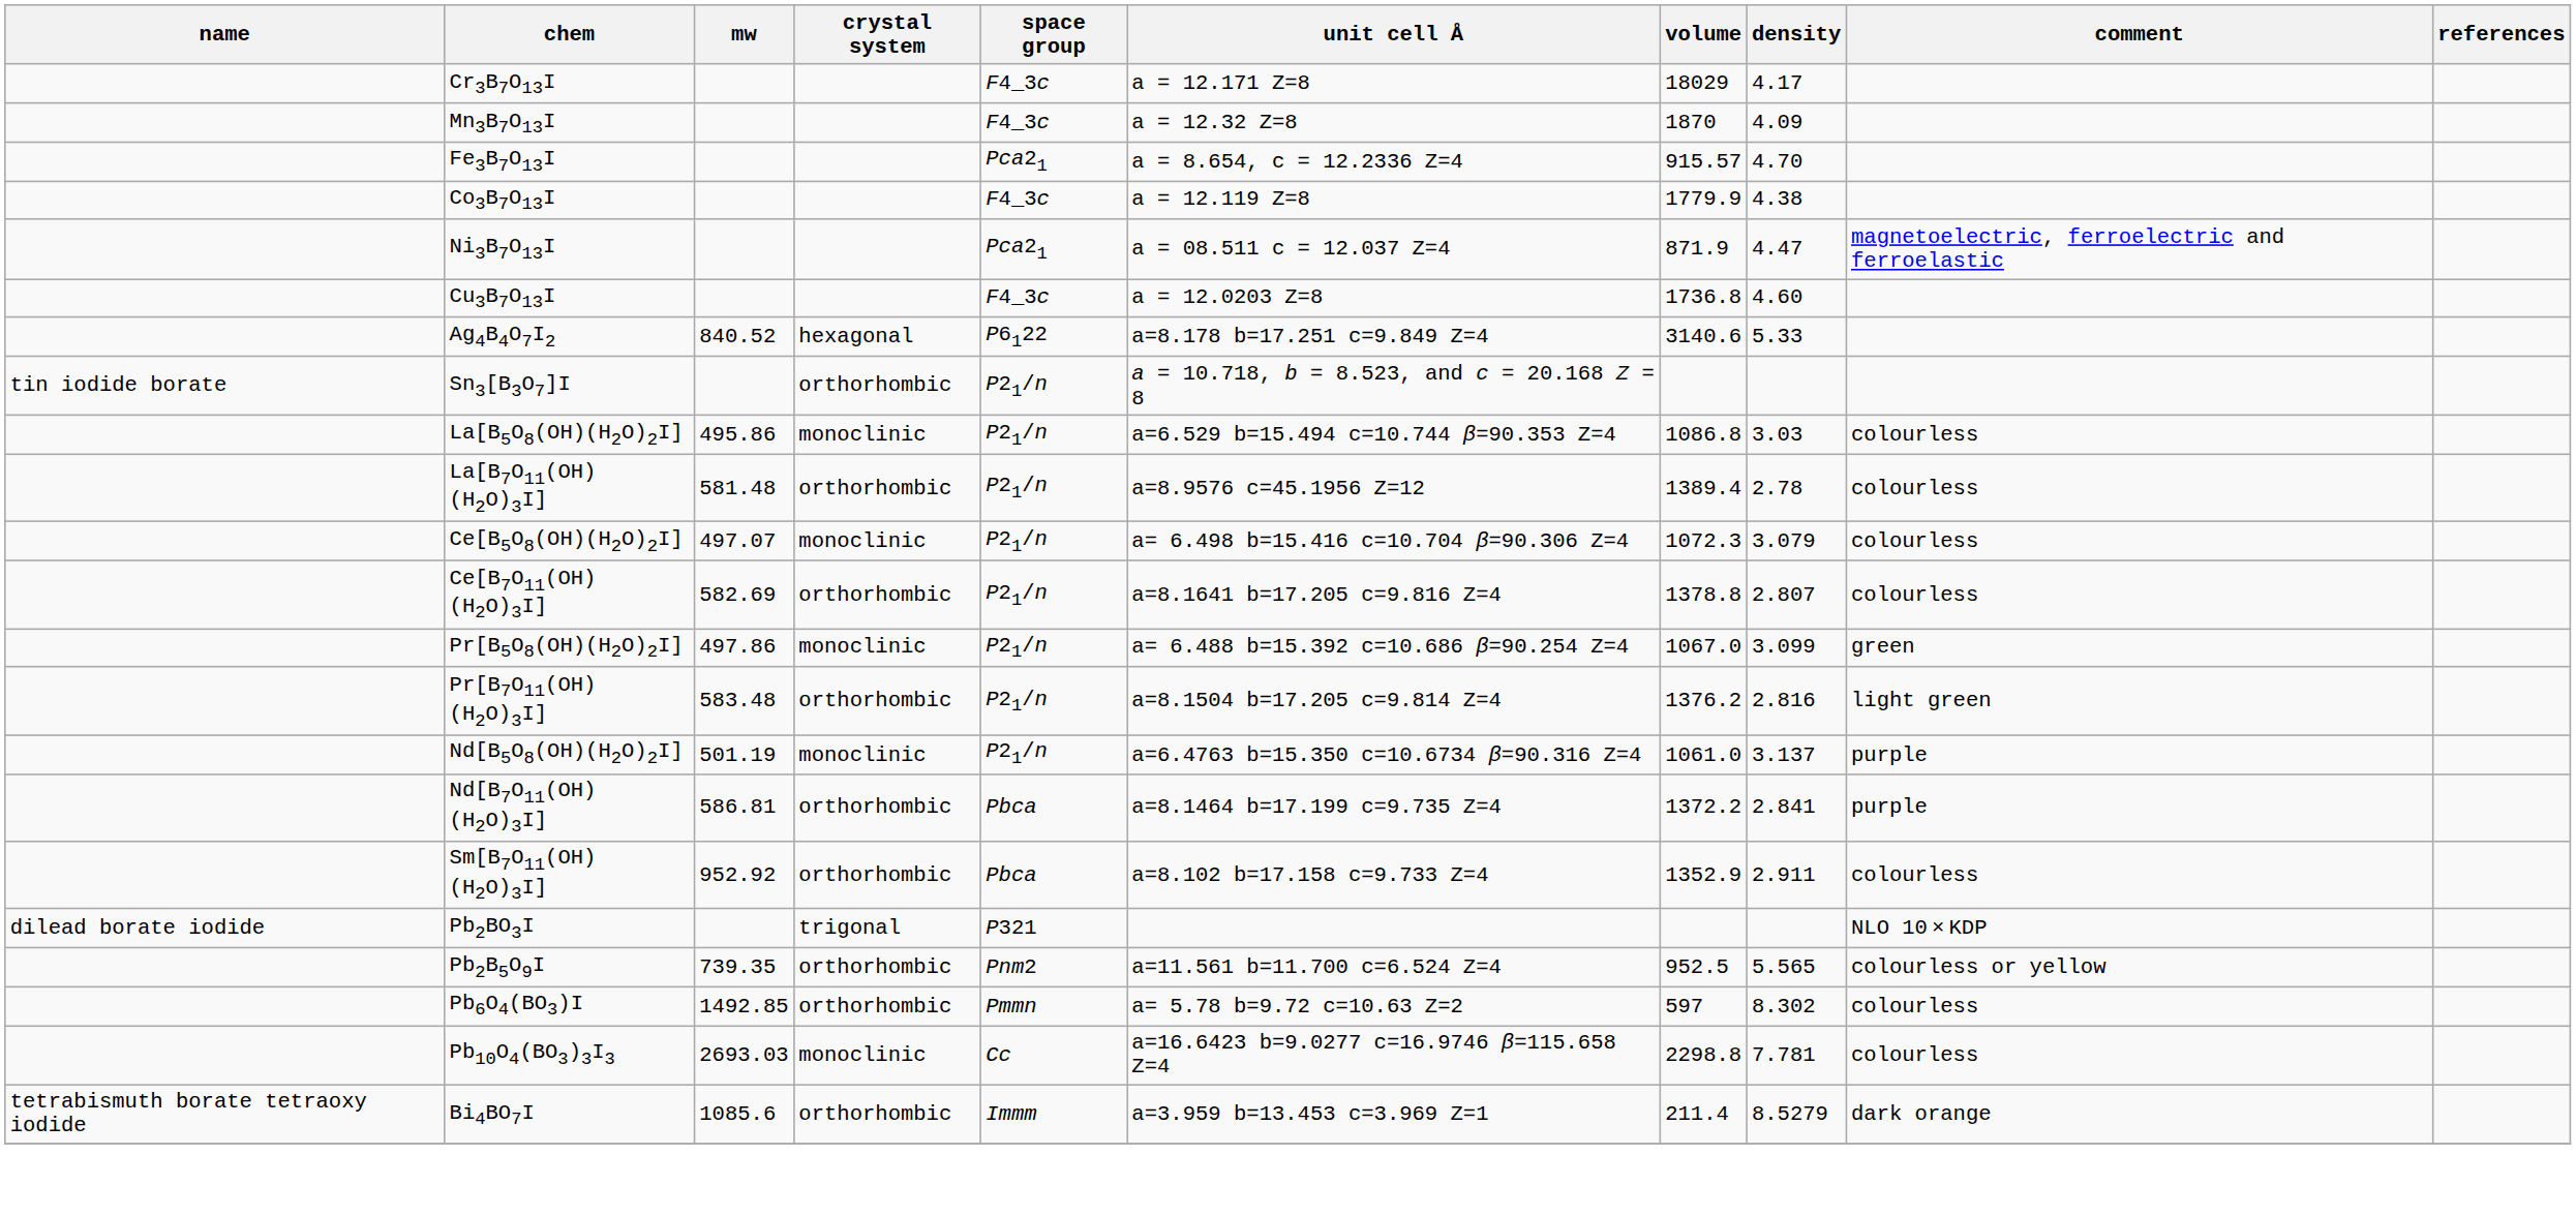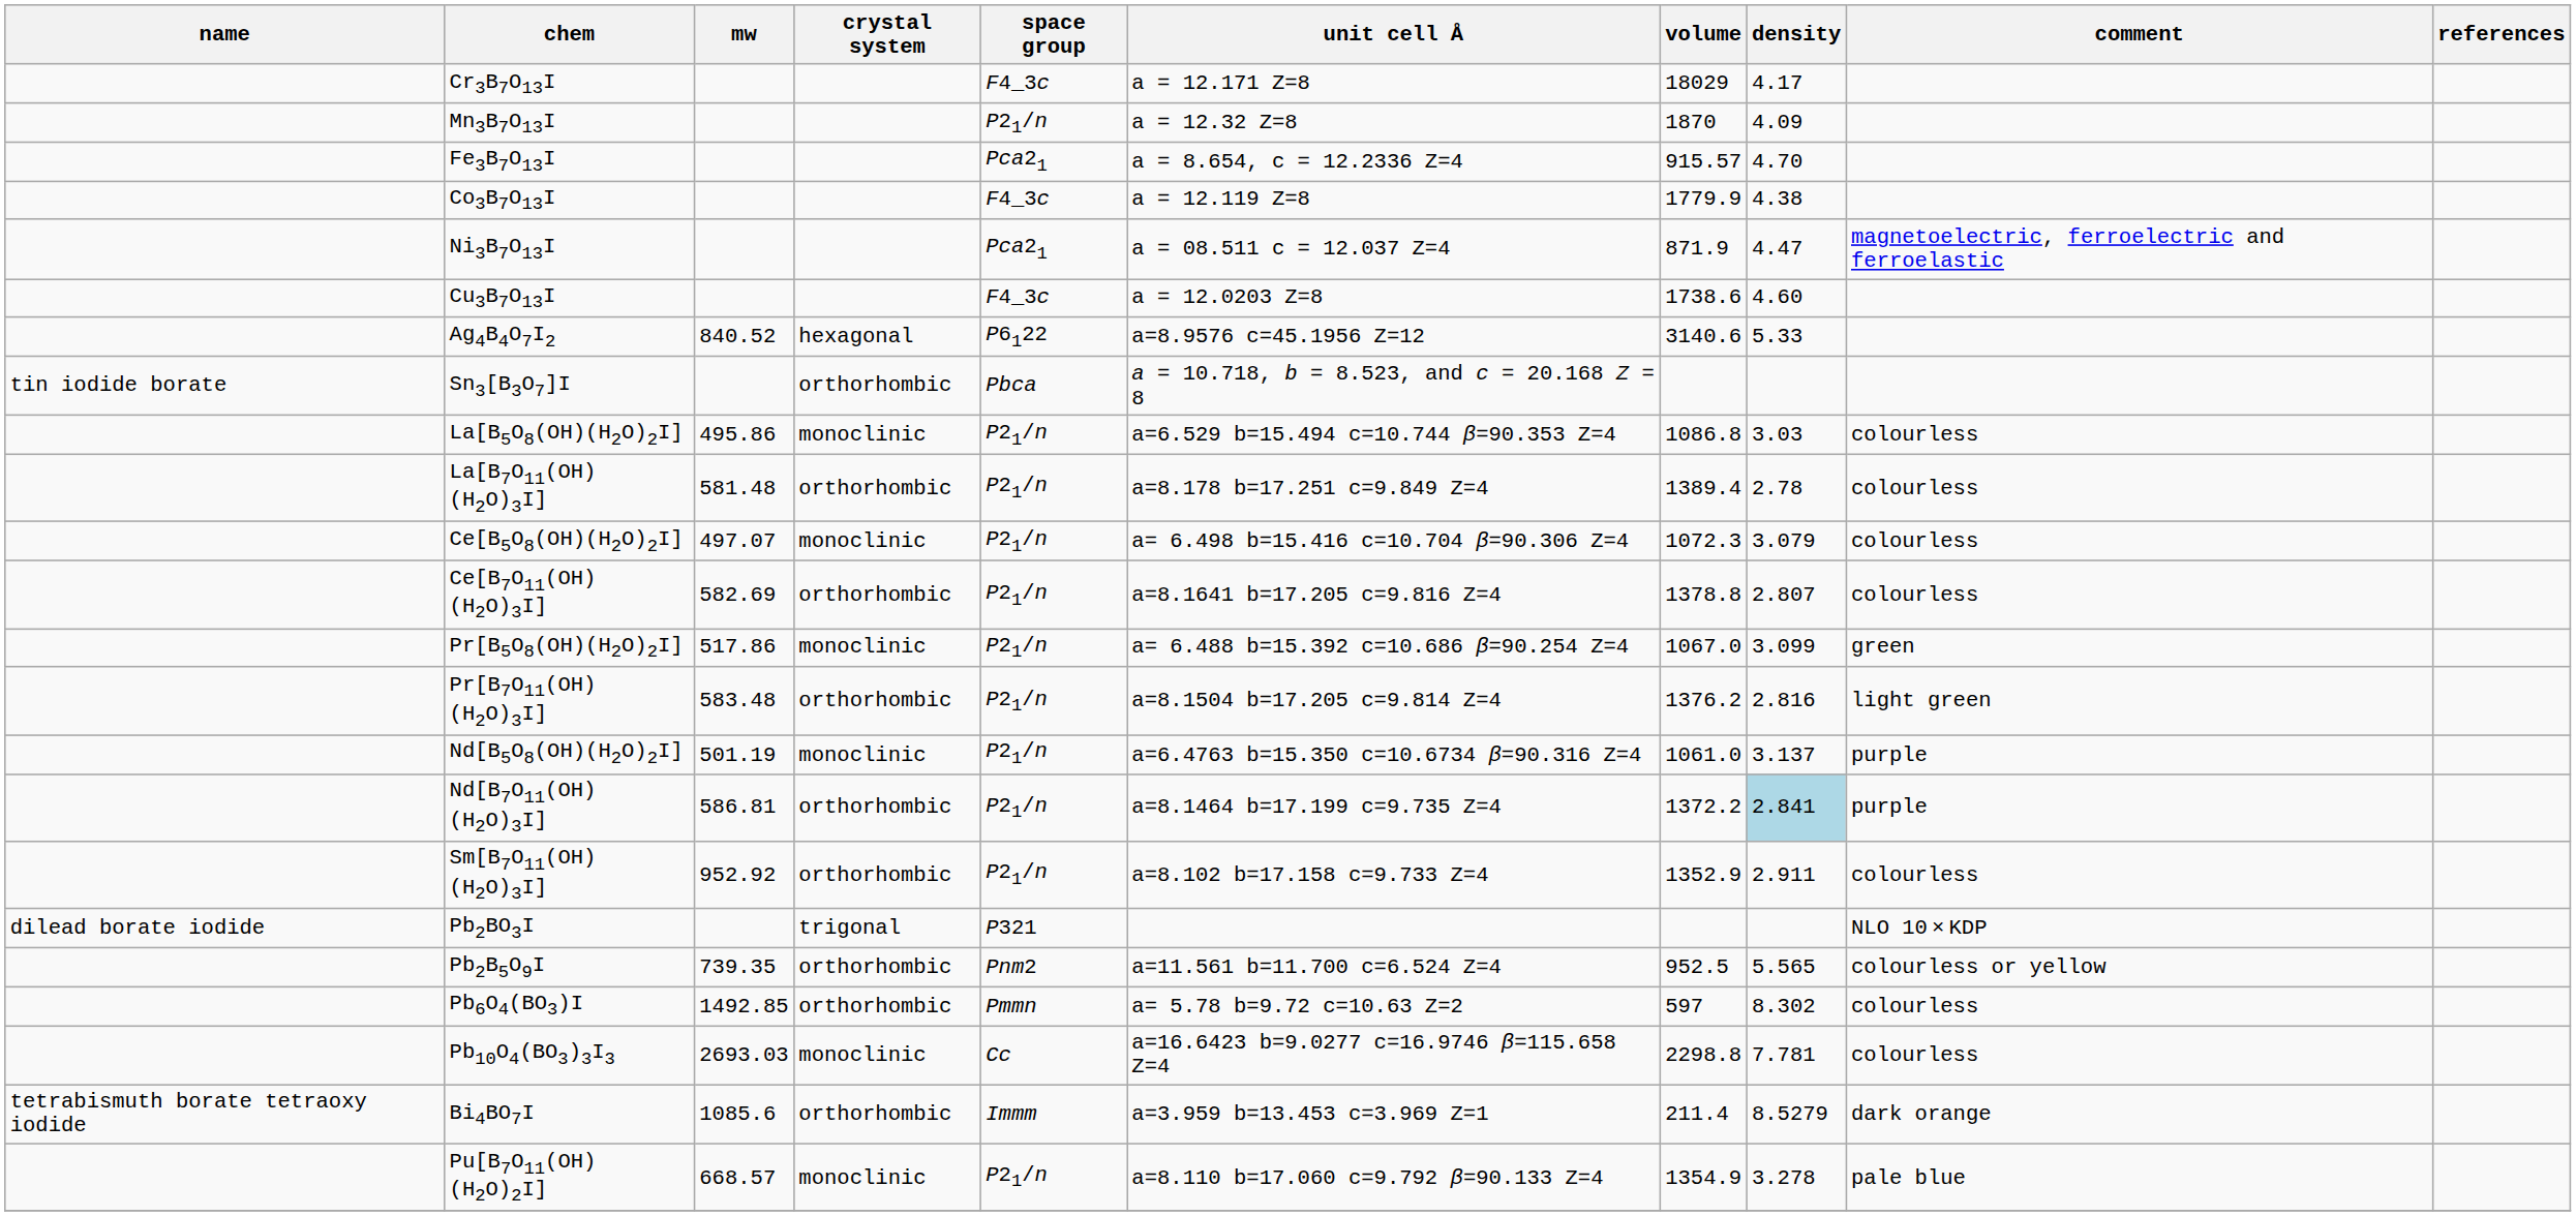 <table class="wikitable">
 <tr>
 <th>name</th>
 <th>chem</th>
 <th>mw</th>
 <th>crystal system</th>
 <th>space group</th>
 <th>unit cell Å</th>
 <th>volume</th>
 <th>density</th>
 <th>comment</th>
 <th>references</th>
 </tr>
 <tr>
 <td></td>
 <td>Cr<sub>3</sub>B<sub>7</sub>O<sub>13</sub>I</td>
 <td></td>
 <td></td>
 <td><em>F</em>4_3<em>c</em></td>
 <td>a = 12.171 Z=8</td>
 <td>18029</td>
 <td>4.17</td>
 <td></td>
 <td></td>
 </tr>
 <tr>
 <td></td>
 <td>Mn<sub>3</sub>B<sub>7</sub>O<sub>13</sub>I</td>
 <td></td>
 <td></td>
-<td><em>F</em>4_3<em>c</em></td>
+<td><em>P</em>2<sub>1</sub>/<em>n</em></td>
 <td>a = 12.32 Z=8</td>
 <td>1870</td>
 <td>4.09</td>
 <td></td>
 <td></td>
 </tr>
 <tr>
 <td></td>
 <td>Fe<sub>3</sub>B<sub>7</sub>O<sub>13</sub>I</td>
 <td></td>
 <td></td>
 <td><em>Pca</em>2<sub>1</sub></td>
 <td>a = 8.654, c = 12.2336 Z=4</td>
 <td>915.57</td>
 <td>4.70</td>
 <td></td>
 <td></td>
 </tr>
 <tr>
 <td></td>
 <td>Co<sub>3</sub>B<sub>7</sub>O<sub>13</sub>I</td>
 <td></td>
 <td></td>
 <td><em>F</em>4_3<em>c</em></td>
 <td>a = 12.119 Z=8</td>
 <td>1779.9</td>
 <td>4.38</td>
 <td></td>
 <td></td>
 </tr>
 <tr>
 <td></td>
 <td>Ni<sub>3</sub>B<sub>7</sub>O<sub>13</sub>I</td>
 <td></td>
 <td></td>
 <td><em>Pca</em>2<sub>1</sub></td>
 <td>a = 08.511 c = 12.037 Z=4</td>
 <td>871.9</td>
 <td>4.47</td>
 <td><a href='#'>magnetoelectric</a>, <a href='#'>ferroelectric</a> and <a href='#'>ferroelastic</a></td>
 <td></td>
 </tr>
 <tr>
 <td></td>
 <td>Cu<sub>3</sub>B<sub>7</sub>O<sub>13</sub>I</td>
 <td></td>
 <td></td>
 <td><em>F</em>4_3<em>c</em></td>
 <td>a = 12.0203 Z=8</td>
-<td>1736.8</td>
+<td>1738.6</td>
 <td>4.60</td>
 <td></td>
 <td></td>
 </tr>
 <tr>
 <td></td>
 <td>Ag<sub>4</sub>B<sub>4</sub>O<sub>7</sub>I<sub>2</sub></td>
 <td>840.52</td>
 <td>hexagonal</td>
 <td><em>P</em>6<sub>1</sub>22</td>
-<td>a=8.178 b=17.251 c=9.849 Z=4</td>
+<td>a=8.9576 c=45.1956 Z=12</td>
 <td>3140.6</td>
 <td>5.33</td>
 <td></td>
 <td></td>
 </tr>
 <tr>
 <td>tin iodide borate</td>
 <td>Sn<sub>3</sub>[B<sub>3</sub>O<sub>7</sub>]I</td>
 <td></td>
 <td>orthorhombic</td>
-<td><em>P</em>2<sub>1</sub>/<em>n</em></td>
+<td><em>Pbca</em></td>
 <td><em>a</em> = 10.718, <em>b</em> = 8.523, and <em>c</em> = 20.168 <em>Z</em> = 8</td>
 <td></td>
 <td></td>
 <td></td>
 <td></td>
 </tr>
 <tr>
 <td></td>
 <td>La[B<sub>5</sub>O<sub>8</sub>(OH)(H<sub>2</sub>O)<sub>2</sub>I]</td>
 <td>495.86</td>
 <td>monoclinic</td>
 <td><em>P</em>2<sub>1</sub>/<em>n</em></td>
 <td>a=6.529 b=15.494 c=10.744 <em>β</em>=90.353 Z=4</td>
 <td>1086.8</td>
 <td>3.03</td>
 <td>colourless</td>
 <td></td>
 </tr>
 <tr>
 <td></td>
 <td>La[B<sub>7</sub>O<sub>11</sub>(OH)(H<sub>2</sub>O)<sub>3</sub>I]</td>
 <td>581.48</td>
 <td>orthorhombic</td>
 <td><em>P</em>2<sub>1</sub>/<em>n</em></td>
-<td>a=8.9576 c=45.1956 Z=12</td>
+<td>a=8.178 b=17.251 c=9.849 Z=4</td>
 <td>1389.4</td>
 <td>2.78</td>
 <td>colourless</td>
 <td></td>
 </tr>
 <tr>
 <td></td>
 <td>Ce[B<sub>5</sub>O<sub>8</sub>(OH)(H<sub>2</sub>O)<sub>2</sub>I]</td>
 <td>497.07</td>
 <td>monoclinic</td>
 <td><em>P</em>2<sub>1</sub>/<em>n</em></td>
 <td>a= 6.498 b=15.416 c=10.704 <em>β</em>=90.306 Z=4</td>
 <td>1072.3</td>
 <td>3.079</td>
 <td>colourless</td>
 <td></td>
 </tr>
 <tr>
 <td></td>
 <td>Ce[B<sub>7</sub>O<sub>11</sub>(OH)(H<sub>2</sub>O)<sub>3</sub>I]</td>
 <td>582.69</td>
 <td>orthorhombic</td>
 <td><em>P</em>2<sub>1</sub>/<em>n</em></td>
 <td>a=8.1641 b=17.205 c=9.816 Z=4</td>
 <td>1378.8</td>
 <td>2.807</td>
 <td>colourless</td>
 <td></td>
 </tr>
 <tr>
 <td></td>
 <td>Pr[B<sub>5</sub>O<sub>8</sub>(OH)(H<sub>2</sub>O)<sub>2</sub>I]</td>
-<td>497.86</td>
+<td>517.86</td>
 <td>monoclinic</td>
 <td><em>P</em>2<sub>1</sub>/<em>n</em></td>
 <td>a= 6.488 b=15.392 c=10.686 <em>β</em>=90.254 Z=4</td>
 <td>1067.0</td>
 <td>3.099</td>
 <td>green</td>
 <td></td>
 </tr>
 <tr>
 <td></td>
 <td>Pr[B<sub>7</sub>O<sub>11</sub>(OH)(H<sub>2</sub>O)<sub>3</sub>I]</td>
 <td>583.48</td>
 <td>orthorhombic</td>
 <td><em>P</em>2<sub>1</sub>/<em>n</em></td>
 <td>a=8.1504 b=17.205 c=9.814 Z=4</td>
 <td>1376.2</td>
 <td>2.816</td>
 <td>light green</td>
 <td></td>
 </tr>
 <tr>
 <td></td>
 <td>Nd[B<sub>5</sub>O<sub>8</sub>(OH)(H<sub>2</sub>O)<sub>2</sub>I]</td>
 <td>501.19</td>
 <td>monoclinic</td>
 <td><em>P</em>2<sub>1</sub>/<em>n</em></td>
 <td>a=6.4763 b=15.350 c=10.6734 <em>β</em>=90.316 Z=4</td>
 <td>1061.0</td>
 <td>3.137</td>
 <td>purple</td>
 <td></td>
 </tr>
 <tr>
 <td></td>
 <td>Nd[B<sub>7</sub>O<sub>11</sub>(OH)(H<sub>2</sub>O)<sub>3</sub>I]</td>
 <td>586.81</td>
 <td>orthorhombic</td>
-<td><em>Pbca</em></td>
+<td><em>P</em>2<sub>1</sub>/<em>n</em></td>
 <td>a=8.1464 b=17.199 c=9.735 Z=4</td>
 <td>1372.2</td>
-<td>2.841</td>
+<td style="background: lightblue;">2.841</td>
 <td>purple</td>
 <td></td>
 </tr>
 <tr>
 <td></td>
 <td>Sm[B<sub>7</sub>O<sub>11</sub>(OH)(H<sub>2</sub>O)<sub>3</sub>I]</td>
 <td>952.92</td>
 <td>orthorhombic</td>
-<td><em>Pbca</em></td>
+<td><em>P</em>2<sub>1</sub>/<em>n</em></td>
 <td>a=8.102 b=17.158 c=9.733 Z=4</td>
 <td>1352.9</td>
 <td>2.911</td>
 <td>colourless</td>
 <td></td>
 </tr>
 <tr>
 <td>dilead borate iodide</td>
 <td>Pb<sub>2</sub>BO<sub>3</sub>I</td>
 <td></td>
 <td>trigonal</td>
 <td><em>P</em>321</td>
 <td></td>
 <td></td>
 <td></td>
 <td>NLO 10 × KDP</td>
 <td></td>
 </tr>
 <tr>
 <td></td>
 <td>Pb<sub>2</sub>B<sub>5</sub>O<sub>9</sub>I</td>
 <td>739.35</td>
 <td>orthorhombic</td>
 <td><em>Pnm</em>2</td>
 <td>a=11.561 b=11.700 c=6.524 Z=4</td>
 <td>952.5</td>
 <td>5.565</td>
 <td>colourless or yellow</td>
 <td></td>
 </tr>
 <tr>
 <td></td>
 <td>Pb<sub>6</sub>O<sub>4</sub>(BO<sub>3</sub>)I</td>
 <td>1492.85</td>
 <td>orthorhombic</td>
 <td><em>Pmmn</em></td>
 <td>a= 5.78 b=9.72 c=10.63 Z=2</td>
 <td>597</td>
 <td>8.302</td>
 <td>colourless</td>
 <td></td>
 </tr>
 <tr>
 <td></td>
 <td>Pb<sub>10</sub>O<sub>4</sub>(BO<sub>3</sub>)<sub>3</sub>I<sub>3</sub></td>
 <td>2693.03</td>
 <td>monoclinic</td>
 <td><em>Cc</em></td>
 <td>a=16.6423 b=9.0277 c=16.9746 <em>β</em>=115.658 Z=4</td>
 <td>2298.8</td>
 <td>7.781</td>
 <td>colourless</td>
 <td></td>
 </tr>
 <tr>
 <td>tetrabismuth borate tetraoxy iodide</td>
 <td>Bi<sub>4</sub>BO<sub>7</sub>I</td>
 <td>1085.6</td>
 <td>orthorhombic</td>
 <td><em>Immm</em></td>
 <td>a=3.959 b=13.453 c=3.969 Z=1</td>
 <td>211.4</td>
 <td>8.5279</td>
 <td>dark orange</td>
 <td></td>
 </tr>
 <tr>
+<td></td>
+<td>Pu[B<sub>7</sub>O<sub>11</sub>(OH)(H<sub>2</sub>O)<sub>2</sub>I]</td>
+<td>668.57</td>
+<td>monoclinic</td>
+<td><em>P</em>2<sub>1</sub>/<em>n</em></td>
+<td>a=8.110 b=17.060 c=9.792 <em>β</em>=90.133 Z=4</td>
+<td>1354.9</td>
+<td>3.278</td>
+<td>pale blue</td>
+<td></td>
+</tr>
+<tr>
 </tr>
 </table>
